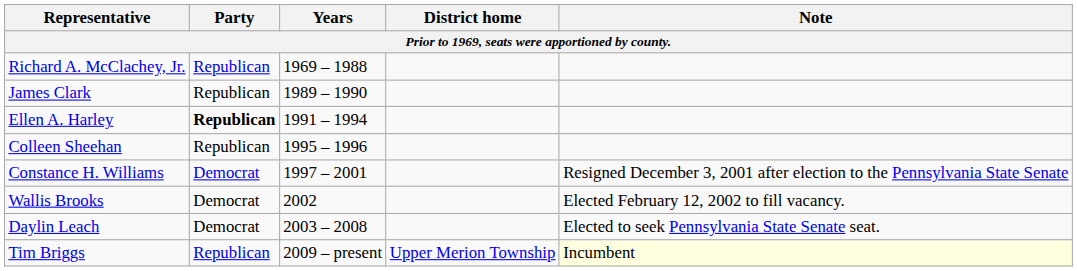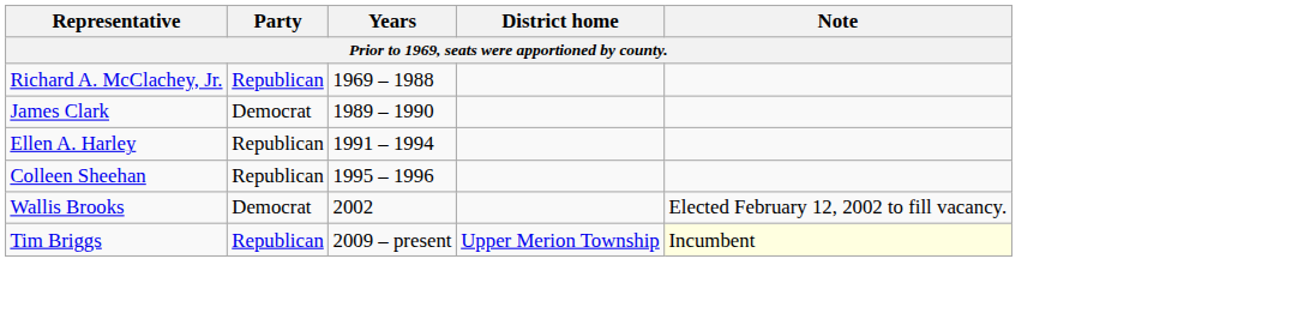 <table class=wikitable>
 <tr valign=bottom>
 <th>Representative</th>
 <th>Party</th>
 <th>Years</th>
 <th>District home</th>
 <th>Note</th>
 </tr>
 <tr>
 <th colspan=5 style="font-size: 80%;"><em>Prior to 1969, seats were apportioned by county.</em></th>
 </tr>
 <tr>
 <td><a href='#'>Richard A. McClachey, Jr.</a></td>
 <td><a href='#'>Republican</a></td>
 <td>1969 – 1988</td>
 <td></td>
 <td></td>
 </tr>
 <tr>
 <td><a href='#'>James Clark</a></td>
-<td>Republican</td>
+<td>Democrat</td>
 <td>1989 – 1990</td>
 <td></td>
 <td></td>
 </tr>
 <tr>
 <td><a href='#'>Ellen A. Harley</a></td>
-<td><strong>Republican</strong></td>
+<td>Republican</td>
 <td>1991 – 1994</td>
 <td></td>
 <td></td>
 </tr>
 <tr>
 <td><a href='#'>Colleen Sheehan</a></td>
 <td>Republican</td>
 <td>1995 – 1996</td>
 <td></td>
 <td></td>
 </tr>
 <tr>
-<td><a href='#'>Constance H. Williams</a></td>
-<td><a href='#'>Democrat</a></td>
-<td>1997 – 2001</td>
-<td></td>
-<td>Resigned December 3, 2001 after election to the <a href='#'>Pennsylvania State Senate</a></td>
-</tr>
-<tr>
 <td><a href='#'>Wallis Brooks</a></td>
 <td>Democrat</td>
 <td>2002</td>
 <td></td>
 <td>Elected February 12, 2002 to fill vacancy.</td>
-</tr>
-<tr>
-<td><a href='#'>Daylin Leach</a></td>
-<td>Democrat</td>
-<td>2003 – 2008</td>
-<td></td>
-<td>Elected to seek <a href='#'>Pennsylvania State Senate</a> seat.</td>
 </tr>
 <tr>
 <td><a href='#'>Tim Briggs</a></td>
 <td><a href='#'>Republican</a></td>
 <td>2009 – present</td>
 <td><a href='#'>Upper Merion Township</a></td>
 <td style="background: lightyellow;">Incumbent</td>
 </tr>
 </table>
